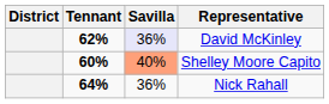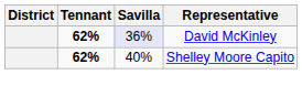 <table class=wikitable>
 <tr>
 <th>District</th>
 <th>Tennant</th>
 <th>Savilla</th>
 <th>Representative</th>
 </tr>
 <tr align=center>
 <th></th>
 <td><strong>62%</strong></td>
 <td style="background: lavender;">36%</td>
 <td><a href='#'>David McKinley</a></td>
 </tr>
 <tr align=center>
 <th></th>
-<td><strong>60%</strong></td>
-<td style="background: lightsalmon;">40%</td>
+<td><strong>62%</strong></td>
+<td>40%</td>
 <td><a href='#'>Shelley Moore Capito</a></td>
 </tr>
-<tr align=center>
-<th></th>
-<td><strong>64%</strong></td>
-<td>36%</td>
-<td><a href='#'>Nick Rahall</a></td>
-</tr>
 </table>
